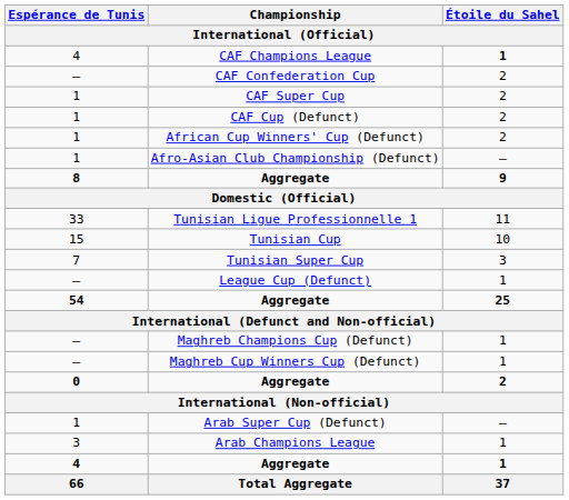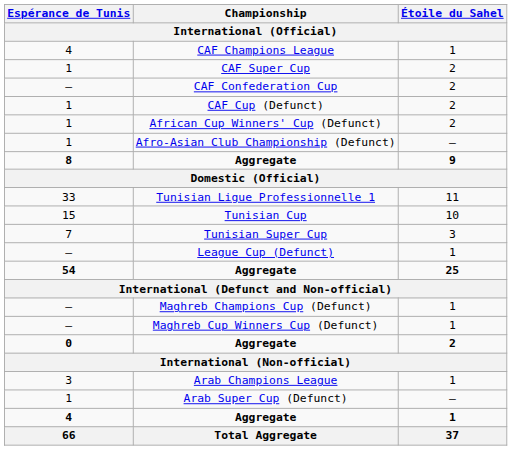 <table class="wikitable plainrowheaders" style="text-align:center;font-size:95%">
 <tr>
 <th><a href='#'>Espérance de Tunis</a></th>
 <th>Championship</th>
 <th><a href='#'>Étoile du Sahel</a></th>
 </tr>
 <tr>
 <th colspan="3">International (Official)</th>
 </tr>
 <tr style="text-align:center;">
 <td>4</td>
 <td><a href='#'>CAF Champions League</a></td>
-<td><strong>1</strong></td>
+<td>1</td>
+</tr>
+<tr style="text-align:center;">
+<td>1</td>
+<td><a href='#'>CAF Super Cup</a></td>
+<td>2</td>
 </tr>
 <tr style="text-align:center;">
 <td>—</td>
 <td><a href='#'>CAF Confederation Cup</a></td>
-<td>2</td>
-</tr>
-<tr style="text-align:center;">
-<td>1</td>
-<td><a href='#'>CAF Super Cup</a></td>
 <td>2</td>
 </tr>
 <tr style="text-align:center;">
 <td>1</td>
 <td><a href='#'>CAF Cup</a> (Defunct)</td>
 <td>2</td>
 </tr>
 <tr style="text-align:center;">
 <td>1</td>
 <td><a href='#'>African Cup Winners' Cup</a> (Defunct)</td>
 <td>2</td>
 </tr>
 <tr style="text-align:center;">
 <td>1</td>
 <td><a href='#'>Afro-Asian Club Championship</a> (Defunct)</td>
 <td>—</td>
 </tr>
 <tr>
 <td><strong>8</strong></td>
 <td><strong>Aggregate</strong></td>
 <td><strong>9</strong></td>
 </tr>
 <tr>
 <th colspan="3">Domestic (Official)</th>
 </tr>
 <tr style="text-align:center;">
 <td>33</td>
 <td><a href='#'>Tunisian Ligue Professionnelle 1</a></td>
 <td>11</td>
 </tr>
 <tr style="text-align:center;">
 <td>15</td>
 <td><a href='#'>Tunisian Cup</a></td>
 <td>10</td>
 </tr>
 <tr style="text-align:center;">
 <td>7</td>
 <td><a href='#'>Tunisian Super Cup</a></td>
 <td>3</td>
 </tr>
 <tr style="text-align:center;">
 <td>—</td>
 <td><a href='#'>League Cup (Defunct)</a></td>
 <td>1</td>
 </tr>
 <tr>
 <td><strong>54</strong></td>
 <td><strong>Aggregate</strong></td>
 <td><strong>25</strong></td>
 </tr>
 <tr>
 <th colspan="3">International (Defunct and Non-official)</th>
 </tr>
 <tr style="text-align:center;">
 <td>—</td>
 <td><a href='#'>Maghreb Champions Cup</a> (Defunct)</td>
 <td>1</td>
 </tr>
 <tr style="text-align:center;">
 <td>—</td>
 <td><a href='#'>Maghreb Cup Winners Cup</a> (Defunct)</td>
 <td>1</td>
 </tr>
 <tr>
 <td><strong>0</strong></td>
 <td><strong>Aggregate</strong></td>
 <td><strong>2</strong></td>
 </tr>
 <tr>
 <th colspan="3">International (Non-official)</th>
 </tr>
 <tr style="text-align:center;">
+<td>3</td>
+<td><a href='#'>Arab Champions League</a></td>
+<td>1</td>
+</tr>
+<tr style="text-align:center;">
 <td>1</td>
 <td><a href='#'>Arab Super Cup</a> (Defunct)</td>
 <td>—</td>
-</tr>
-<tr style="text-align:center;">
-<td>3</td>
-<td><a href='#'>Arab Champions League</a></td>
-<td>1</td>
 </tr>
 <tr>
 <td><strong>4</strong></td>
 <td><strong>Aggregate</strong></td>
 <td><strong>1</strong></td>
 </tr>
 <tr align="center">
 <th>66</th>
 <th>Total Aggregate</th>
 <th>37</th>
 </tr>
 </table>
